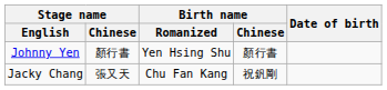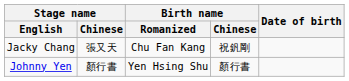 <table class="wikitable">
 <tr>
 <th colspan="2" style="text-align:center;">Stage name</th>
 <th colspan="2" style="text-align:center;">Birth name</th>
 <th rowspan="2" style="text-align:center;">Date of birth  </th>
 </tr>
 <tr>
 <th style="text-align:center;">English</th>
 <th style="text-align:center;">Chinese</th>
 <th style="text-align:center;">Romanized</th>
 <th style="text-align:center;">Chinese</th>
 </tr>
 <tr>
+<td style="text-align:center;">Jacky Chang</td>
+<td style="text-align:center;">張又天</td>
+<td style="text-align:center;">Chu Fan Kang</td>
+<td style="text-align:center;">祝釩剛</td>
+<td style="text-align:center;"></td>
+</tr>
+<tr>
 <td style="text-align:center;"><a href='#'>Johnny Yen</a></td>
 <td style="text-align:center;">顏行書</td>
 <td style="text-align:center;">Yen Hsing Shu</td>
 <td style="text-align:center;">顏行書</td>
 <td style="text-align:center;"></td>
 </tr>
-<tr>
-<td style="text-align:center;">Jacky Chang</td>
-<td style="text-align:center;">張又天</td>
-<td style="text-align:center;">Chu Fan Kang</td>
-<td style="text-align:center;">祝釩剛</td>
-<td style="text-align:center;"></td>
-</tr>
 </table>
